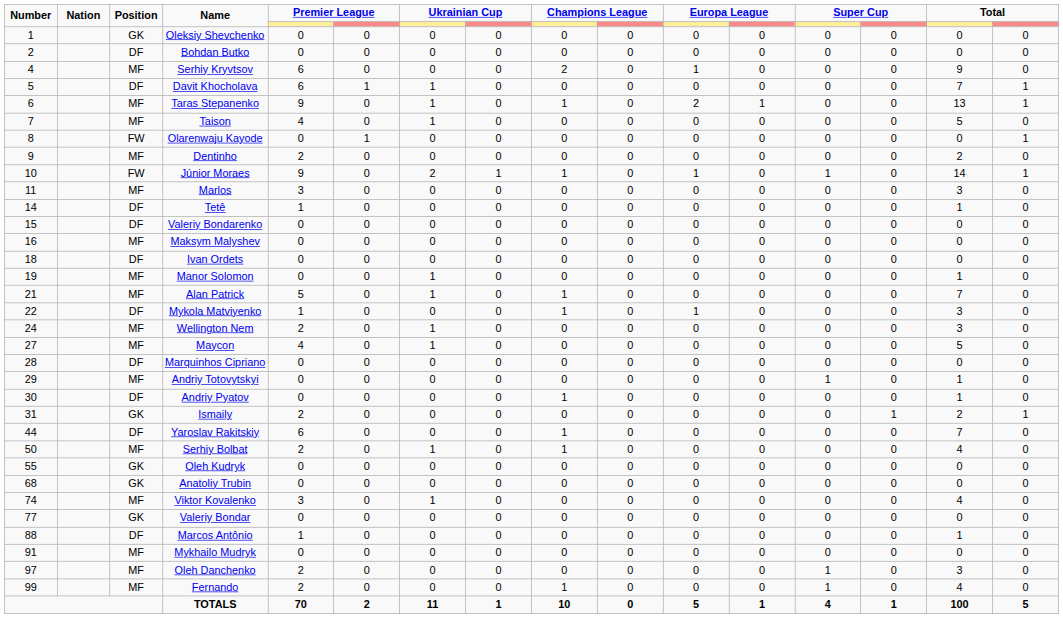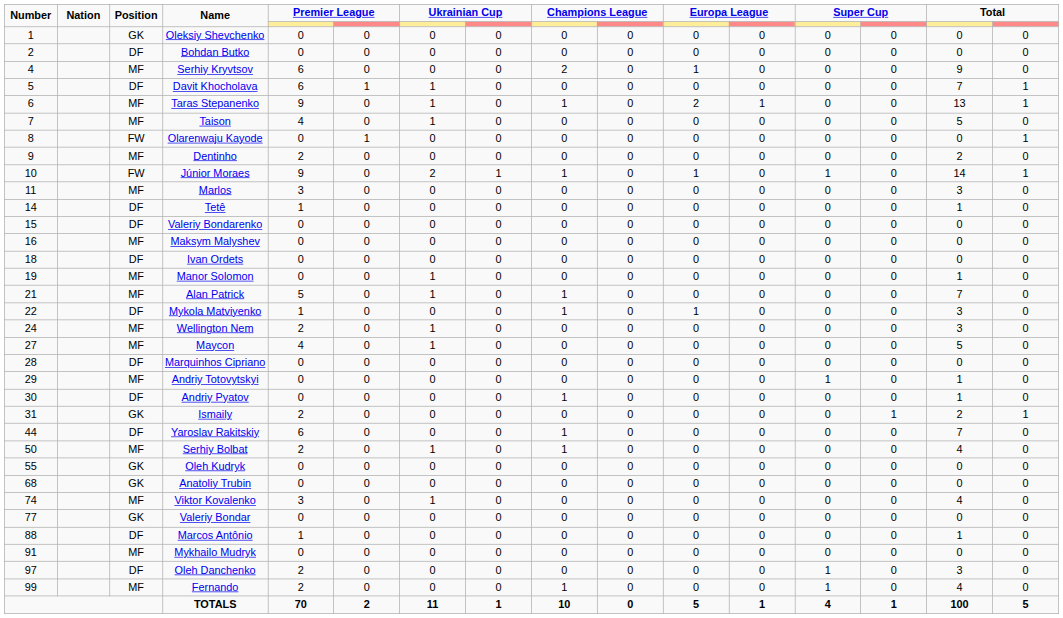 <table class="wikitable" style="font-size: 100%; text-align: center;">
 <tr>
 <td rowspan="2" width="5%" align="center"><strong>Number</strong></td>
 <td rowspan="2" width="5%" align="center"><strong>Nation</strong></td>
 <td rowspan="2" width="5%" align="center"><strong>Position</strong></td>
 <td rowspan="2" width="10%" align="center"><strong>Name</strong></td>
 <td colspan="2" align="center"><strong><a href='#'>Premier League</a></strong></td>
 <td colspan="2" align="center"><strong><a href='#'>Ukrainian Cup</a></strong></td>
 <td colspan="2" align="center"><strong><a href='#'>Champions League</a></strong></td>
 <td colspan="2" align="center"><strong><a href='#'>Europa League</a></strong></td>
 <td colspan="2" align="center"><strong><a href='#'>Super Cup</a></strong></td>
 <td colspan="2" align="center"><strong>Total</strong></td>
 </tr>
 <tr>
 <th width=60 style="background: #FFEE99"></th>
 <th width=60 style="background: #FF8888"></th>
 <th width=60 style="background: #FFEE99"></th>
 <th width=60 style="background: #FF8888"></th>
 <th width=60 style="background: #FFEE99"></th>
 <th width=60 style="background: #FF8888"></th>
 <th width=60 style="background: #FFEE99"></th>
 <th width=60 style="background: #FF8888"></th>
 <th width=60 style="background: #FFEE99"></th>
 <th width=60 style="background: #FF8888"></th>
 <th width=60 style="background: #FFEE99"></th>
 <th width=60 style="background: #FF8888"></th>
 </tr>
 <tr>
 <td>1</td>
 <td></td>
 <td>GK</td>
 <td><a href='#'>Oleksiy Shevchenko</a></td>
 <td>0</td>
 <td>0</td>
 <td>0</td>
 <td>0</td>
 <td>0</td>
 <td>0</td>
 <td>0</td>
 <td>0</td>
 <td>0</td>
 <td>0</td>
 <td>0</td>
 <td>0</td>
 </tr>
 <tr>
 <td>2</td>
 <td></td>
 <td>DF</td>
 <td><a href='#'>Bohdan Butko</a></td>
 <td>0</td>
 <td>0</td>
 <td>0</td>
 <td>0</td>
 <td>0</td>
 <td>0</td>
 <td>0</td>
 <td>0</td>
 <td>0</td>
 <td>0</td>
 <td>0</td>
 <td>0</td>
 </tr>
 <tr>
 <td>4</td>
 <td></td>
 <td>MF</td>
 <td><a href='#'>Serhiy Kryvtsov</a></td>
 <td>6</td>
 <td>0</td>
 <td>0</td>
 <td>0</td>
 <td>2</td>
 <td>0</td>
 <td>1</td>
 <td>0</td>
 <td>0</td>
 <td>0</td>
 <td>9</td>
 <td>0</td>
 </tr>
 <tr>
 <td>5</td>
 <td></td>
 <td>DF</td>
 <td><a href='#'>Davit Khocholava</a></td>
 <td>6</td>
 <td>1</td>
 <td>1</td>
 <td>0</td>
 <td>0</td>
 <td>0</td>
 <td>0</td>
 <td>0</td>
 <td>0</td>
 <td>0</td>
 <td>7</td>
 <td>1</td>
 </tr>
 <tr>
 <td>6</td>
 <td></td>
 <td>MF</td>
 <td><a href='#'>Taras Stepanenko</a></td>
 <td>9</td>
 <td>0</td>
 <td>1</td>
 <td>0</td>
 <td>1</td>
 <td>0</td>
 <td>2</td>
 <td>1</td>
 <td>0</td>
 <td>0</td>
 <td>13</td>
 <td>1</td>
 </tr>
 <tr>
 <td>7</td>
 <td></td>
 <td>MF</td>
 <td><a href='#'>Taison</a></td>
 <td>4</td>
 <td>0</td>
 <td>1</td>
 <td>0</td>
 <td>0</td>
 <td>0</td>
 <td>0</td>
 <td>0</td>
 <td>0</td>
 <td>0</td>
 <td>5</td>
 <td>0</td>
 </tr>
 <tr>
 <td>8</td>
 <td></td>
 <td>FW</td>
 <td><a href='#'>Olarenwaju Kayode</a></td>
 <td>0</td>
 <td>1</td>
 <td>0</td>
 <td>0</td>
 <td>0</td>
 <td>0</td>
 <td>0</td>
 <td>0</td>
 <td>0</td>
 <td>0</td>
 <td>0</td>
 <td>1</td>
 </tr>
 <tr>
 <td>9</td>
 <td></td>
 <td>MF</td>
 <td><a href='#'>Dentinho</a></td>
 <td>2</td>
 <td>0</td>
 <td>0</td>
 <td>0</td>
 <td>0</td>
 <td>0</td>
 <td>0</td>
 <td>0</td>
 <td>0</td>
 <td>0</td>
 <td>2</td>
 <td>0</td>
 </tr>
 <tr>
 <td>10</td>
 <td></td>
 <td>FW</td>
 <td><a href='#'>Júnior Moraes</a></td>
 <td>9</td>
 <td>0</td>
 <td>2</td>
 <td>1</td>
 <td>1</td>
 <td>0</td>
 <td>1</td>
 <td>0</td>
 <td>1</td>
 <td>0</td>
 <td>14</td>
 <td>1</td>
 </tr>
 <tr>
 <td>11</td>
 <td></td>
 <td>MF</td>
 <td><a href='#'>Marlos</a></td>
 <td>3</td>
 <td>0</td>
 <td>0</td>
 <td>0</td>
 <td>0</td>
 <td>0</td>
 <td>0</td>
 <td>0</td>
 <td>0</td>
 <td>0</td>
 <td>3</td>
 <td>0</td>
 </tr>
 <tr>
 <td>14</td>
 <td></td>
 <td>DF</td>
 <td><a href='#'>Tetê</a></td>
 <td>1</td>
 <td>0</td>
 <td>0</td>
 <td>0</td>
 <td>0</td>
 <td>0</td>
 <td>0</td>
 <td>0</td>
 <td>0</td>
 <td>0</td>
 <td>1</td>
 <td>0</td>
 </tr>
 <tr>
 <td>15</td>
 <td></td>
 <td>DF</td>
 <td><a href='#'>Valeriy Bondarenko</a></td>
 <td>0</td>
 <td>0</td>
 <td>0</td>
 <td>0</td>
 <td>0</td>
 <td>0</td>
 <td>0</td>
 <td>0</td>
 <td>0</td>
 <td>0</td>
 <td>0</td>
 <td>0</td>
 </tr>
 <tr>
 <td>16</td>
 <td></td>
 <td>MF</td>
 <td><a href='#'>Maksym Malyshev</a></td>
 <td>0</td>
 <td>0</td>
 <td>0</td>
 <td>0</td>
 <td>0</td>
 <td>0</td>
 <td>0</td>
 <td>0</td>
 <td>0</td>
 <td>0</td>
 <td>0</td>
 <td>0</td>
 </tr>
 <tr>
 <td>18</td>
 <td></td>
 <td>DF</td>
 <td><a href='#'>Ivan Ordets</a></td>
 <td>0</td>
 <td>0</td>
 <td>0</td>
 <td>0</td>
 <td>0</td>
 <td>0</td>
 <td>0</td>
 <td>0</td>
 <td>0</td>
 <td>0</td>
 <td>0</td>
 <td>0</td>
 </tr>
 <tr>
 <td>19</td>
 <td></td>
 <td>MF</td>
 <td><a href='#'>Manor Solomon</a></td>
 <td>0</td>
 <td>0</td>
 <td>1</td>
 <td>0</td>
 <td>0</td>
 <td>0</td>
 <td>0</td>
 <td>0</td>
 <td>0</td>
 <td>0</td>
 <td>1</td>
 <td>0</td>
 </tr>
 <tr>
 <td>21</td>
 <td></td>
 <td>MF</td>
 <td><a href='#'>Alan Patrick</a></td>
 <td>5</td>
 <td>0</td>
 <td>1</td>
 <td>0</td>
 <td>1</td>
 <td>0</td>
 <td>0</td>
 <td>0</td>
 <td>0</td>
 <td>0</td>
 <td>7</td>
 <td>0</td>
 </tr>
 <tr>
 <td>22</td>
 <td></td>
 <td>DF</td>
 <td><a href='#'>Mykola Matviyenko</a></td>
 <td>1</td>
 <td>0</td>
 <td>0</td>
 <td>0</td>
 <td>1</td>
 <td>0</td>
 <td>1</td>
 <td>0</td>
 <td>0</td>
 <td>0</td>
 <td>3</td>
 <td>0</td>
 </tr>
 <tr>
 <td>24</td>
 <td></td>
 <td>MF</td>
 <td><a href='#'>Wellington Nem</a></td>
 <td>2</td>
 <td>0</td>
 <td>1</td>
 <td>0</td>
 <td>0</td>
 <td>0</td>
 <td>0</td>
 <td>0</td>
 <td>0</td>
 <td>0</td>
 <td>3</td>
 <td>0</td>
 </tr>
 <tr>
 <td>27</td>
 <td></td>
 <td>MF</td>
 <td><a href='#'>Maycon</a></td>
 <td>4</td>
 <td>0</td>
 <td>1</td>
 <td>0</td>
 <td>0</td>
 <td>0</td>
 <td>0</td>
 <td>0</td>
 <td>0</td>
 <td>0</td>
 <td>5</td>
 <td>0</td>
 </tr>
 <tr>
 <td>28</td>
 <td></td>
 <td>DF</td>
 <td><a href='#'>Marquinhos Cipriano</a></td>
 <td>0</td>
 <td>0</td>
 <td>0</td>
 <td>0</td>
 <td>0</td>
 <td>0</td>
 <td>0</td>
 <td>0</td>
 <td>0</td>
 <td>0</td>
 <td>0</td>
 <td>0</td>
 </tr>
 <tr>
 <td>29</td>
 <td></td>
 <td>MF</td>
 <td><a href='#'>Andriy Totovytskyi</a></td>
 <td>0</td>
 <td>0</td>
 <td>0</td>
 <td>0</td>
 <td>0</td>
 <td>0</td>
 <td>0</td>
 <td>0</td>
 <td>1</td>
 <td>0</td>
 <td>1</td>
 <td>0</td>
 </tr>
 <tr>
 <td>30</td>
 <td></td>
 <td>DF</td>
 <td><a href='#'>Andriy Pyatov</a></td>
 <td>0</td>
 <td>0</td>
 <td>0</td>
 <td>0</td>
 <td>1</td>
 <td>0</td>
 <td>0</td>
 <td>0</td>
 <td>0</td>
 <td>0</td>
 <td>1</td>
 <td>0</td>
 </tr>
 <tr>
 <td>31</td>
 <td></td>
 <td>GK</td>
 <td><a href='#'>Ismaily</a></td>
 <td>2</td>
 <td>0</td>
 <td>0</td>
 <td>0</td>
 <td>0</td>
 <td>0</td>
 <td>0</td>
 <td>0</td>
 <td>0</td>
 <td>1</td>
 <td>2</td>
 <td>1</td>
 </tr>
 <tr>
 <td>44</td>
 <td></td>
 <td>DF</td>
 <td><a href='#'>Yaroslav Rakitskiy</a></td>
 <td>6</td>
 <td>0</td>
 <td>0</td>
 <td>0</td>
 <td>1</td>
 <td>0</td>
 <td>0</td>
 <td>0</td>
 <td>0</td>
 <td>0</td>
 <td>7</td>
 <td>0</td>
 </tr>
 <tr>
 <td>50</td>
 <td></td>
 <td>MF</td>
 <td><a href='#'>Serhiy Bolbat</a></td>
 <td>2</td>
 <td>0</td>
 <td>1</td>
 <td>0</td>
 <td>1</td>
 <td>0</td>
 <td>0</td>
 <td>0</td>
 <td>0</td>
 <td>0</td>
 <td>4</td>
 <td>0</td>
 </tr>
 <tr>
 <td>55</td>
 <td></td>
 <td>GK</td>
 <td><a href='#'>Oleh Kudryk</a></td>
 <td>0</td>
 <td>0</td>
 <td>0</td>
 <td>0</td>
 <td>0</td>
 <td>0</td>
 <td>0</td>
 <td>0</td>
 <td>0</td>
 <td>0</td>
 <td>0</td>
 <td>0</td>
 </tr>
 <tr>
 <td>68</td>
 <td></td>
 <td>GK</td>
 <td><a href='#'>Anatoliy Trubin</a></td>
 <td>0</td>
 <td>0</td>
 <td>0</td>
 <td>0</td>
 <td>0</td>
 <td>0</td>
 <td>0</td>
 <td>0</td>
 <td>0</td>
 <td>0</td>
 <td>0</td>
 <td>0</td>
 </tr>
 <tr>
 <td>74</td>
 <td></td>
 <td>MF</td>
 <td><a href='#'>Viktor Kovalenko</a></td>
 <td>3</td>
 <td>0</td>
 <td>1</td>
 <td>0</td>
 <td>0</td>
 <td>0</td>
 <td>0</td>
 <td>0</td>
 <td>0</td>
 <td>0</td>
 <td>4</td>
 <td>0</td>
 </tr>
 <tr>
 <td>77</td>
 <td></td>
 <td>GK</td>
 <td><a href='#'>Valeriy Bondar</a></td>
 <td>0</td>
 <td>0</td>
 <td>0</td>
 <td>0</td>
 <td>0</td>
 <td>0</td>
 <td>0</td>
 <td>0</td>
 <td>0</td>
 <td>0</td>
 <td>0</td>
 <td>0</td>
 </tr>
 <tr>
 <td>88</td>
 <td></td>
 <td>DF</td>
 <td><a href='#'>Marcos Antônio</a></td>
 <td>1</td>
 <td>0</td>
 <td>0</td>
 <td>0</td>
 <td>0</td>
 <td>0</td>
 <td>0</td>
 <td>0</td>
 <td>0</td>
 <td>0</td>
 <td>1</td>
 <td>0</td>
 </tr>
 <tr>
 <td>91</td>
 <td></td>
 <td>MF</td>
 <td><a href='#'>Mykhailo Mudryk</a></td>
 <td>0</td>
 <td>0</td>
 <td>0</td>
 <td>0</td>
 <td>0</td>
 <td>0</td>
 <td>0</td>
 <td>0</td>
 <td>0</td>
 <td>0</td>
 <td>0</td>
 <td>0</td>
 </tr>
 <tr>
 <td>97</td>
 <td></td>
-<td>MF</td>
+<td>DF</td>
 <td><a href='#'>Oleh Danchenko</a></td>
 <td>2</td>
 <td>0</td>
 <td>0</td>
 <td>0</td>
 <td>0</td>
 <td>0</td>
 <td>0</td>
 <td>0</td>
 <td>1</td>
 <td>0</td>
 <td>3</td>
 <td>0</td>
 </tr>
 <tr>
 <td>99</td>
 <td></td>
 <td>MF</td>
 <td><a href='#'>Fernando</a></td>
 <td>2</td>
 <td>0</td>
 <td>0</td>
 <td>0</td>
 <td>1</td>
 <td>0</td>
 <td>0</td>
 <td>0</td>
 <td>1</td>
 <td>0</td>
 <td>4</td>
 <td>0</td>
 </tr>
 <tr>
 <td colspan="3"></td>
 <td><strong>TOTALS</strong></td>
 <td><strong>70</strong></td>
 <td><strong>2</strong></td>
 <td><strong>11</strong></td>
 <td><strong>1</strong></td>
 <td><strong>10</strong></td>
 <td><strong>0</strong></td>
 <td><strong>5</strong></td>
 <td><strong>1</strong></td>
 <td><strong>4</strong></td>
 <td><strong>1</strong></td>
 <td><strong>100</strong></td>
 <td><strong>5</strong></td>
 </tr>
 </table>
